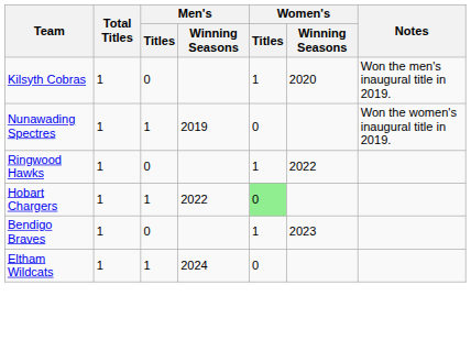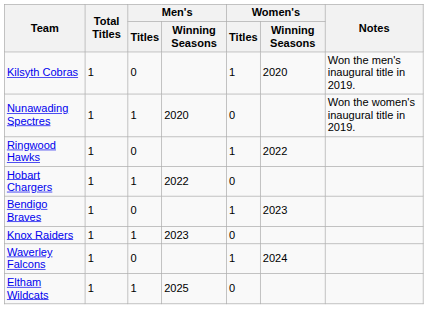 <table class="wikitable">
 <tr>
 <th rowspan="2">Team</th>
 <th rowspan="2">Total Titles</th>
 <th colspan="2">Men's</th>
 <th colspan="2">Women's</th>
 <th rowspan="2">Notes</th>
 </tr>
 <tr>
 <th>Titles</th>
 <th>Winning Seasons</th>
 <th>Titles</th>
 <th>Winning Seasons</th>
 </tr>
 <tr>
 <td><a href='#'>Kilsyth Cobras</a></td>
 <td>1</td>
 <td>0</td>
 <td></td>
 <td>1</td>
 <td>2020</td>
 <td>Won the men's inaugural title in 2019.</td>
 </tr>
 <tr>
 <td><a href='#'>Nunawading Spectres</a></td>
 <td>1</td>
 <td>1</td>
-<td>2019</td>
+<td>2020</td>
 <td>0</td>
 <td></td>
 <td>Won the women's inaugural title in 2019.</td>
 </tr>
 <tr>
 <td><a href='#'>Ringwood Hawks</a></td>
 <td>1</td>
 <td>0</td>
 <td></td>
 <td>1</td>
 <td>2022</td>
 <td></td>
 </tr>
 <tr>
 <td><a href='#'>Hobart Chargers</a></td>
 <td>1</td>
 <td>1</td>
 <td>2022</td>
-<td style="background: lightgreen;">0</td>
+<td>0</td>
 <td></td>
 <td></td>
 </tr>
 <tr>
 <td><a href='#'>Bendigo Braves</a></td>
 <td>1</td>
 <td>0</td>
 <td></td>
 <td>1</td>
 <td>2023</td>
 <td></td>
 </tr>
 <tr>
+<td><a href='#'>Knox Raiders</a></td>
+<td>1</td>
+<td>1</td>
+<td>2023</td>
+<td>0</td>
+<td></td>
+<td></td>
+</tr>
+<tr>
+<td><a href='#'>Waverley Falcons</a></td>
+<td>1</td>
+<td>0</td>
+<td></td>
+<td>1</td>
+<td>2024</td>
+<td></td>
+</tr>
+<tr>
 <td><a href='#'>Eltham Wildcats</a></td>
 <td>1</td>
 <td>1</td>
-<td>2024</td>
+<td>2025</td>
 <td>0</td>
 <td></td>
 <td></td>
 </tr>
 </table>
